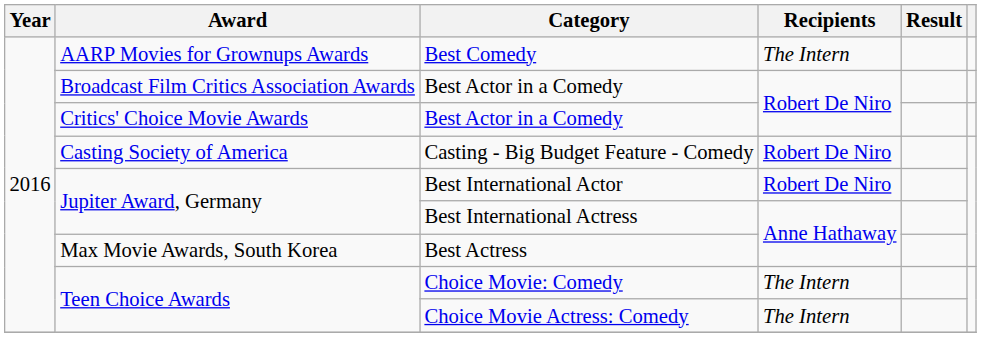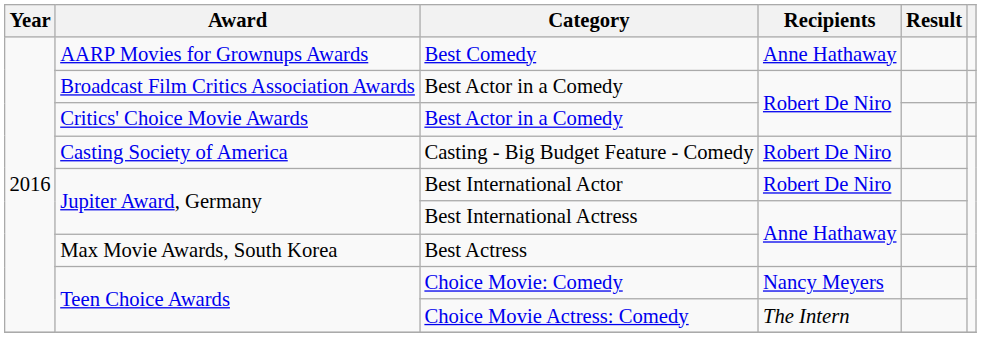 <table class="wikitable sortable">
 <tr style="text-align:center;">
 <th>Year</th>
 <th>Award</th>
 <th>Category</th>
 <th>Recipients</th>
 <th>Result</th>
 <th></th>
 </tr>
 <tr>
 <td rowspan="9">2016</td>
 <td><a href='#'>AARP Movies for Grownups Awards</a></td>
 <td><a href='#'>Best Comedy</a></td>
-<td><em>The Intern</em></td>
+<td><a href='#'>Anne Hathaway</a></td>
 <td></td>
 <td></td>
 </tr>
 <tr>
 <td><a href='#'>Broadcast Film Critics Association Awards</a></td>
 <td>Best Actor in a Comedy</td>
 <td rowspan="2"><a href='#'>Robert De Niro</a></td>
 <td></td>
 <td></td>
 </tr>
 <tr>
 <td><a href='#'>Critics' Choice Movie Awards</a></td>
 <td><a href='#'>Best Actor in a Comedy</a></td>
 <td></td>
 <td></td>
 </tr>
 <tr>
 <td><a href='#'>Casting Society of America</a></td>
 <td>Casting - Big Budget Feature - Comedy</td>
 <td><a href='#'>Robert De Niro</a></td>
 <td></td>
 <td rowspan=4></td>
 </tr>
 <tr>
 <td rowspan=2><a href='#'>Jupiter Award</a>, Germany</td>
 <td>Best International Actor</td>
 <td><a href='#'>Robert De Niro</a></td>
 <td></td>
 </tr>
 <tr>
 <td>Best International Actress</td>
 <td rowspan=2><a href='#'>Anne Hathaway</a></td>
 <td></td>
 </tr>
 <tr>
 <td>Max Movie Awards, South Korea</td>
 <td>Best Actress</td>
 <td></td>
 </tr>
 <tr>
 <td rowspan="2"><a href='#'>Teen Choice Awards</a></td>
 <td><a href='#'>Choice Movie: Comedy</a></td>
-<td><em>The Intern</em></td>
+<td><a href='#'>Nancy Meyers</a></td>
 <td></td>
 <td rowspan=2></td>
 </tr>
 <tr>
 <td><a href='#'>Choice Movie Actress: Comedy</a></td>
 <td><em>The Intern</em></td>
 <td></td>
 </tr>
 <tr>
 </tr>
 </table>
